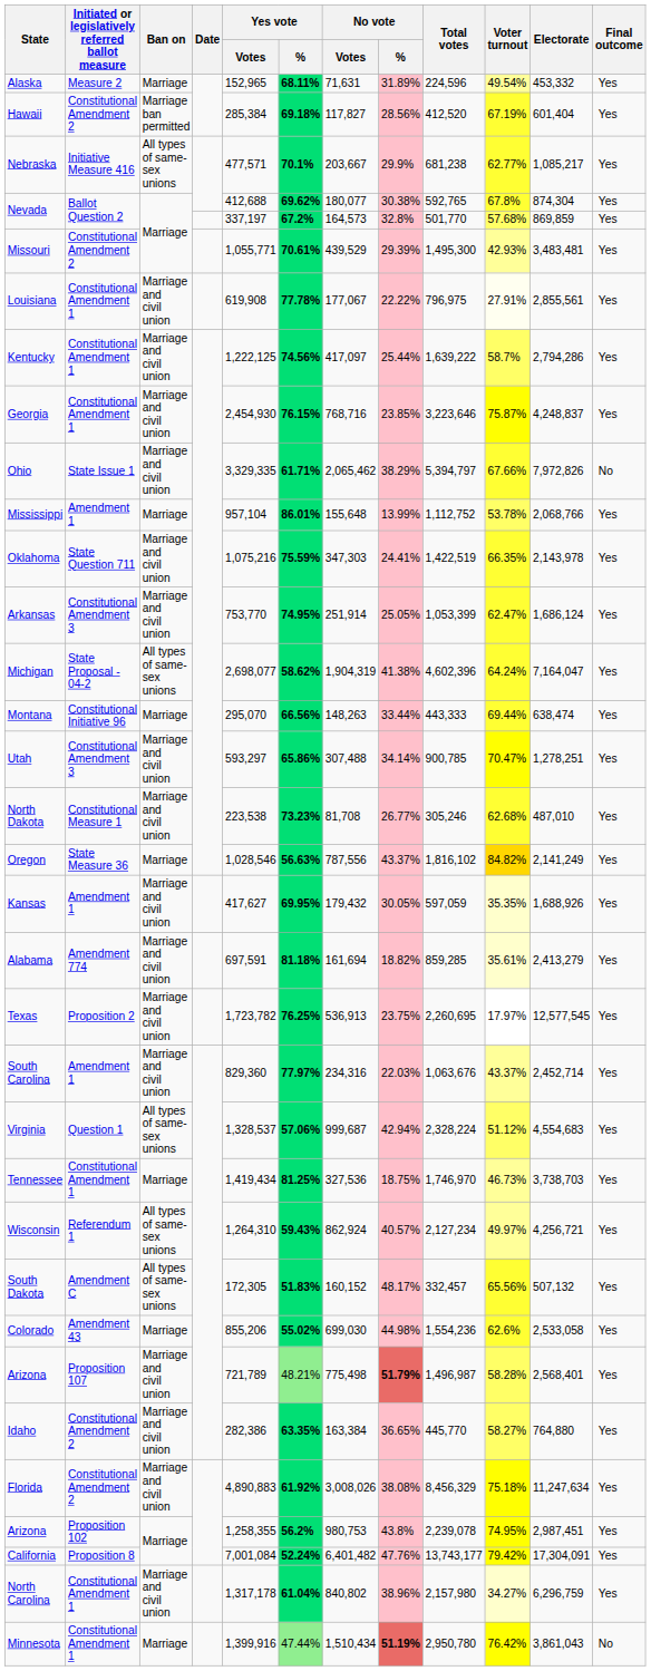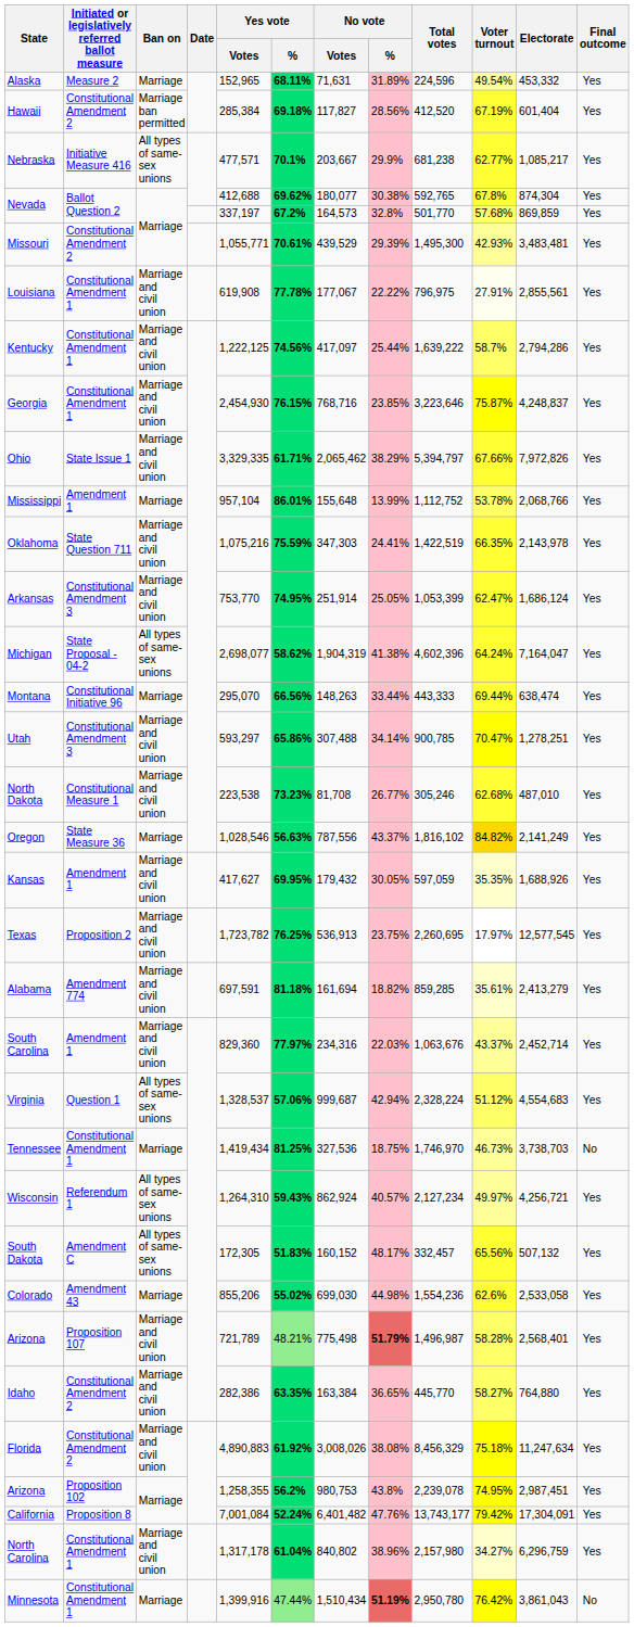 <table class="wikitable sortable">
 <tr>
 <th rowspan="2">State</th>
 <th rowspan="2"><a href='#'>Initiated</a> or <a href='#'>legislatively referred</a> <a href='#'>ballot measure</a></th>
 <th rowspan="2">Ban on</th>
 <th rowspan="2">Date</th>
 <th colspan="2"> Yes vote</th>
 <th colspan="2"> No vote</th>
 <th rowspan="2">Total votes</th>
 <th rowspan="2">Voter turnout</th>
 <th rowspan="2">Electorate</th>
 <th rowspan="2">Final<br>outcome</th>
 </tr>
 <tr>
 <th>Votes</th>
 <th>%</th>
 <th>Votes</th>
 <th>%</th>
 </tr>
 <tr>
 <td> <a href='#'>Alaska</a></td>
 <td><a href='#'>Measure 2</a></td>
 <td>Marriage</td>
 <td rowspan="2"></td>
 <td>152,965</td>
 <td style="background: rgb(1,223,116);"><strong>68.11%</strong></td>
 <td>71,631</td>
 <td style="background:pink">31.89%</td>
 <td>224,596</td>
 <td style="background-color:#FF9">49.54%</td>
 <td>453,332</td>
 <td> Yes</td>
 </tr>
 <tr>
 <td> <a href='#'>Hawaii</a></td>
 <td><a href='#'>Constitutional Amendment 2</a></td>
 <td>Marriage ban<br>permitted</td>
 <td>285,384</td>
 <td style="background: rgb(1,223,116);"><strong>69.18%</strong></td>
 <td>117,827</td>
 <td style="background:pink">28.56%</td>
 <td>412,520</td>
 <td style="background-color:#FF3">67.19%</td>
 <td>601,404</td>
 <td> Yes</td>
 </tr>
 <tr>
 <td> <a href='#'>Nebraska</a></td>
 <td><a href='#'>Initiative Measure 416</a></td>
 <td>All types of same-sex unions</td>
 <td rowspan="2"></td>
 <td>477,571</td>
 <td style="background: rgb(1,223,116);"><strong>70.1%</strong></td>
 <td>203,667</td>
 <td style="background:pink">29.9%</td>
 <td>681,238</td>
 <td style="background-color:#FF3">62.77%</td>
 <td>1,085,217</td>
 <td> Yes</td>
 </tr>
 <tr>
 <td rowspan="2"> <a href='#'>Nevada</a></td>
 <td rowspan="2"><a href='#'>Ballot Question 2</a></td>
 <td rowspan="3">Marriage</td>
 <td>412,688</td>
 <td style="background: rgb(1,223,116);"><strong>69.62%</strong></td>
 <td>180,077</td>
 <td style="background:pink">30.38%</td>
 <td>592,765</td>
 <td style="background-color:#FF3">67.8%</td>
 <td>874,304</td>
 <td> Yes</td>
 </tr>
 <tr>
 <td></td>
 <td>337,197</td>
 <td style="background: rgb(1,223,116);"><strong>67.2%</strong></td>
 <td>164,573</td>
 <td style="background:pink">32.8%</td>
 <td>501,770</td>
 <td style="background-color:#FF6">57.68%</td>
 <td>869,859</td>
 <td> Yes</td>
 </tr>
 <tr>
 <td> <a href='#'>Missouri</a></td>
 <td><a href='#'>Constitutional Amendment 2</a></td>
 <td></td>
 <td>1,055,771</td>
 <td style="background: rgb(1,223,116);"><strong>70.61%</strong></td>
 <td>439,529</td>
 <td style="background:pink">29.39%</td>
 <td>1,495,300</td>
 <td style="background-color:#FF9">42.93%</td>
 <td>3,483,481</td>
 <td> Yes</td>
 </tr>
 <tr>
 <td> <a href='#'>Louisiana</a></td>
 <td><a href='#'>Constitutional Amendment 1</a></td>
 <td>Marriage and<br>civil union</td>
 <td></td>
 <td>619,908</td>
 <td style="background: rgb(1,223,116);"><strong>77.78%</strong></td>
 <td>177,067</td>
 <td style="background:pink">22.22%</td>
 <td>796,975</td>
 <td style="background-color:Ivory">27.91%</td>
 <td>2,855,561</td>
 <td> Yes</td>
 </tr>
 <tr>
 <td> <a href='#'>Kentucky</a></td>
 <td><a href='#'>Constitutional Amendment 1</a></td>
 <td>Marriage and<br>civil union</td>
 <td rowspan="11"></td>
 <td>1,222,125</td>
 <td style="background: rgb(1,223,116);"><strong>74.56%</strong></td>
 <td>417,097</td>
 <td style="background:pink">25.44%</td>
 <td>1,639,222</td>
 <td style="background-color:#FF6">58.7%</td>
 <td>2,794,286</td>
 <td> Yes</td>
 </tr>
 <tr>
 <td> <a href='#'>Georgia</a></td>
 <td><a href='#'>Constitutional Amendment 1</a></td>
 <td>Marriage and<br>civil union</td>
 <td>2,454,930</td>
 <td style="background: rgb(1,223,116);"><strong>76.15%</strong></td>
 <td>768,716</td>
 <td style="background:pink">23.85%</td>
 <td>3,223,646</td>
 <td style="background-color:#FF0">75.87%</td>
 <td>4,248,837</td>
 <td> Yes</td>
 </tr>
 <tr>
 <td> <a href='#'>Ohio</a></td>
 <td><a href='#'>State Issue 1</a></td>
 <td>Marriage and<br>civil union</td>
 <td>3,329,335</td>
 <td style="background: rgb(1,223,116);"><strong>61.71%</strong></td>
 <td>2,065,462</td>
 <td style="background:pink">38.29%</td>
 <td>5,394,797</td>
 <td style="background-color:#FF3">67.66%</td>
 <td>7,972,826</td>
-<td> No</td>
+<td> Yes</td>
 </tr>
 <tr>
 <td> <a href='#'>Mississippi</a></td>
 <td><a href='#'>Amendment 1</a></td>
 <td>Marriage</td>
 <td>957,104</td>
 <td style="background: rgb(1,223,116);"><strong>86.01%</strong></td>
 <td>155,648</td>
 <td style="background:pink">13.99%</td>
 <td>1,112,752</td>
 <td style="background-color:#FF6">53.78%</td>
 <td>2,068,766</td>
 <td> Yes</td>
 </tr>
 <tr>
 <td> <a href='#'>Oklahoma</a></td>
 <td><a href='#'>State Question 711</a></td>
 <td>Marriage and<br>civil union</td>
 <td>1,075,216</td>
 <td style="background: rgb(1,223,116);"><strong>75.59%</strong></td>
 <td>347,303</td>
 <td style="background:pink">24.41%</td>
 <td>1,422,519</td>
 <td style="background-color:#FF3">66.35%</td>
 <td>2,143,978</td>
 <td> Yes</td>
 </tr>
 <tr>
 <td> <a href='#'>Arkansas</a></td>
 <td><a href='#'>Constitutional Amendment 3</a></td>
 <td>Marriage and<br>civil union</td>
 <td>753,770</td>
 <td style="background: rgb(1,223,116);"><strong>74.95%</strong></td>
 <td>251,914</td>
 <td style="background:pink">25.05%</td>
 <td>1,053,399</td>
 <td style="background-color:#FF3">62.47%</td>
 <td>1,686,124</td>
 <td> Yes</td>
 </tr>
 <tr>
 <td> <a href='#'>Michigan</a></td>
 <td><a href='#'>State Proposal - 04-2</a></td>
 <td>All types of same-sex unions</td>
 <td>2,698,077</td>
 <td style="background: rgb(1,223,116);"><strong>58.62%</strong></td>
 <td>1,904,319</td>
 <td style="background:pink">41.38%</td>
 <td>4,602,396</td>
 <td style="background-color:#FF3">64.24%</td>
 <td>7,164,047</td>
 <td> Yes</td>
 </tr>
 <tr>
 <td> <a href='#'>Montana</a></td>
 <td><a href='#'>Constitutional Initiative 96</a></td>
 <td>Marriage</td>
 <td>295,070</td>
 <td style="background: rgb(1,223,116);"><strong>66.56%</strong></td>
 <td>148,263</td>
 <td style="background:pink">33.44%</td>
 <td>443,333</td>
 <td style="background-color:#FF3">69.44%</td>
 <td>638,474</td>
 <td> Yes</td>
 </tr>
 <tr>
 <td> <a href='#'>Utah</a></td>
 <td><a href='#'>Constitutional Amendment 3</a></td>
 <td>Marriage and<br>civil union</td>
 <td>593,297</td>
 <td style="background: rgb(1,223,116);"><strong>65.86%</strong></td>
 <td>307,488</td>
 <td style="background:pink">34.14%</td>
 <td>900,785</td>
 <td style="background-color:#FF0">70.47%</td>
 <td>1,278,251</td>
 <td> Yes</td>
 </tr>
 <tr>
 <td> <a href='#'>North Dakota</a></td>
 <td><a href='#'>Constitutional Measure 1</a></td>
 <td>Marriage and<br>civil union</td>
 <td>223,538</td>
 <td style="background: rgb(1,223,116);"><strong>73.23%</strong></td>
 <td>81,708</td>
 <td style="background:pink">26.77%</td>
 <td>305,246</td>
 <td style="background-color:#FF3">62.68%</td>
 <td>487,010</td>
 <td> Yes</td>
 </tr>
 <tr>
 <td> <a href='#'>Oregon</a></td>
 <td><a href='#'>State Measure 36</a></td>
 <td>Marriage</td>
 <td>1,028,546</td>
 <td style="background: rgb(1,223,116);"><strong>56.63%</strong></td>
 <td>787,556</td>
 <td style="background:pink">43.37%</td>
 <td>1,816,102</td>
 <td style="background-color:Gold">84.82%</td>
 <td>2,141,249</td>
 <td> Yes</td>
 </tr>
 <tr>
 <td> <a href='#'>Kansas</a></td>
 <td><a href='#'>Amendment 1</a></td>
 <td>Marriage and<br>civil union</td>
 <td></td>
 <td>417,627</td>
 <td style="background: rgb(1,223,116);"><strong>69.95%</strong></td>
 <td>179,432</td>
 <td style="background:pink">30.05%</td>
 <td>597,059</td>
 <td style="background-color:#FFC">35.35%</td>
 <td>1,688,926</td>
 <td> Yes</td>
 </tr>
 <tr>
+<td> <a href='#'>Texas</a></td>
+<td><a href='#'>Proposition 2</a></td>
+<td>Marriage and<br>civil union</td>
+<td></td>
+<td>1,723,782</td>
+<td style="background: rgb(1,223,116);"><strong>76.25%</strong></td>
+<td>536,913</td>
+<td style="background:pink">23.75%</td>
+<td>2,260,695</td>
+<td style="background-color:#FFF">17.97%</td>
+<td>12,577,545</td>
+<td> Yes</td>
+</tr>
+<tr>
 <td> <a href='#'>Alabama</a></td>
 <td><a href='#'>Amendment 774</a></td>
 <td>Marriage and<br>civil union</td>
 <td></td>
 <td>697,591</td>
 <td style="background: rgb(1,223,116);"><strong>81.18%</strong></td>
 <td>161,694</td>
 <td style="background:pink">18.82%</td>
 <td>859,285</td>
 <td style="background-color:#FFC">35.61%</td>
 <td>2,413,279</td>
-<td> Yes</td>
-</tr>
-<tr>
-<td> <a href='#'>Texas</a></td>
-<td><a href='#'>Proposition 2</a></td>
-<td>Marriage and<br>civil union</td>
-<td></td>
-<td>1,723,782</td>
-<td style="background: rgb(1,223,116);"><strong>76.25%</strong></td>
-<td>536,913</td>
-<td style="background:pink">23.75%</td>
-<td>2,260,695</td>
-<td style="background-color:#FFF">17.97%</td>
-<td>12,577,545</td>
 <td> Yes</td>
 </tr>
 <tr>
 <td> <a href='#'>South Carolina</a></td>
 <td><a href='#'>Amendment 1</a></td>
 <td>Marriage and<br>civil union</td>
 <td rowspan="8"></td>
 <td>829,360</td>
 <td style="background: rgb(1,223,116);"><strong>77.97%</strong></td>
 <td>234,316</td>
 <td style="background:pink">22.03%</td>
 <td>1,063,676</td>
 <td style="background-color:#FF9">43.37%</td>
 <td>2,452,714</td>
 <td> Yes</td>
 </tr>
 <tr>
 <td> <a href='#'>Virginia</a></td>
 <td><a href='#'>Question 1</a></td>
 <td>All types of same-sex unions</td>
 <td>1,328,537</td>
 <td style="background: rgb(1,223,116);"><strong>57.06%</strong></td>
 <td>999,687</td>
 <td style="background:pink">42.94%</td>
 <td>2,328,224</td>
 <td style="background-color:#FF6">51.12%</td>
 <td>4,554,683</td>
 <td> Yes</td>
 </tr>
 <tr>
 <td> <a href='#'>Tennessee</a></td>
 <td><a href='#'>Constitutional Amendment 1</a></td>
 <td>Marriage</td>
 <td>1,419,434</td>
 <td style="background: rgb(1,223,116);"><strong>81.25%</strong></td>
 <td>327,536</td>
 <td style="background:pink">18.75%</td>
 <td>1,746,970</td>
 <td style="background-color:#FF9">46.73%</td>
 <td>3,738,703</td>
-<td> Yes</td>
+<td> No</td>
 </tr>
 <tr>
 <td> <a href='#'>Wisconsin</a></td>
 <td><a href='#'>Referendum 1</a></td>
 <td>All types of same-sex unions</td>
 <td>1,264,310</td>
 <td style="background: rgb(1,223,116);"><strong>59.43%</strong></td>
 <td>862,924</td>
 <td style="background:pink">40.57%</td>
 <td>2,127,234</td>
 <td style="background-color:#FF9">49.97%</td>
 <td>4,256,721</td>
 <td> Yes</td>
 </tr>
 <tr>
 <td> <a href='#'>South Dakota</a></td>
 <td><a href='#'>Amendment C</a></td>
 <td>All types of same-sex unions</td>
 <td>172,305</td>
 <td style="background: rgb(1,223,116);"><strong>51.83%</strong></td>
 <td>160,152</td>
 <td style="background:pink">48.17%</td>
 <td>332,457</td>
 <td style="background-color:#FF3">65.56%</td>
 <td>507,132</td>
 <td> Yes</td>
 </tr>
 <tr>
 <td> <a href='#'>Colorado</a></td>
 <td><a href='#'>Amendment 43</a></td>
 <td>Marriage</td>
 <td>855,206</td>
 <td style="background: rgb(1,223,116);"><strong>55.02%</strong></td>
 <td>699,030</td>
 <td style="background:pink">44.98%</td>
 <td>1,554,236</td>
 <td style="background-color:#FF3">62.6%</td>
 <td>2,533,058</td>
 <td> Yes</td>
 </tr>
 <tr>
 <td> <a href='#'>Arizona</a></td>
 <td><a href='#'>Proposition 107</a></td>
 <td>Marriage and<br>civil union</td>
 <td>721,789</td>
 <td style="background:lightgreen">48.21%</td>
 <td>775,498</td>
 <td style="background: rgb(233, 107, 103);"><strong>51.79%</strong></td>
 <td>1,496,987</td>
 <td style="background-color:#FF6">58.28%</td>
 <td>2,568,401</td>
 <td> Yes</td>
 </tr>
 <tr>
 <td> <a href='#'>Idaho</a></td>
 <td><a href='#'>Constitutional Amendment 2</a></td>
 <td>Marriage and<br>civil union</td>
 <td>282,386</td>
 <td style="background: rgb(1,223,116);"><strong>63.35%</strong></td>
 <td>163,384</td>
 <td style="background:pink">36.65%</td>
 <td>445,770</td>
 <td style="background-color:#FF6">58.27%</td>
 <td>764,880</td>
 <td> Yes</td>
 </tr>
 <tr>
 <td> <a href='#'>Florida</a></td>
 <td><a href='#'>Constitutional Amendment 2</a></td>
 <td>Marriage and<br>civil union</td>
 <td rowspan="3"></td>
 <td>4,890,883</td>
 <td style="background: rgb(1,223,116);"><strong>61.92%</strong></td>
 <td>3,008,026</td>
 <td style="background:pink">38.08%</td>
 <td>8,456,329</td>
 <td style="background-color:#FF0">75.18%</td>
 <td>11,247,634</td>
 <td> Yes</td>
 </tr>
 <tr>
 <td> <a href='#'>Arizona</a></td>
 <td><a href='#'>Proposition 102</a></td>
 <td rowspan="2">Marriage</td>
 <td>1,258,355</td>
 <td style="background: rgb(1,223,116);"><strong>56.2%</strong></td>
 <td>980,753</td>
 <td style="background:pink">43.8%</td>
 <td>2,239,078</td>
 <td style="background-color:#FF0">74.95%</td>
 <td>2,987,451</td>
 <td> Yes</td>
 </tr>
 <tr>
 <td> <a href='#'>California</a></td>
 <td><a href='#'>Proposition 8</a></td>
 <td>7,001,084</td>
 <td style="background: rgb(1,223,116);"><strong>52.24%</strong></td>
 <td>6,401,482</td>
 <td style="background:pink">47.76%</td>
 <td>13,743,177</td>
 <td style="background-color:#FF0">79.42%</td>
 <td>17,304,091</td>
 <td> Yes</td>
 </tr>
 <tr>
 <td> <a href='#'>North Carolina</a></td>
 <td><a href='#'>Constitutional Amendment 1</a></td>
 <td>Marriage and<br>civil union</td>
 <td></td>
 <td>1,317,178</td>
 <td style="background: rgb(1,223,116);"><strong>61.04%</strong></td>
 <td>840,802</td>
 <td style="background:pink">38.96%</td>
 <td>2,157,980</td>
 <td style="background-color:#FFC">34.27%</td>
 <td>6,296,759</td>
 <td> Yes</td>
 </tr>
 <tr>
 <td> <a href='#'>Minnesota</a></td>
 <td><a href='#'>Constitutional Amendment 1</a></td>
 <td>Marriage</td>
 <td></td>
 <td>1,399,916</td>
 <td style="background:lightgreen">47.44%</td>
 <td>1,510,434</td>
 <td style="background: rgb(233, 107, 103);"><strong>51.19%</strong></td>
 <td>2,950,780</td>
 <td style="background-color:#FF0">76.42%</td>
 <td>3,861,043</td>
 <td> No</td>
 </tr>
 </table>
